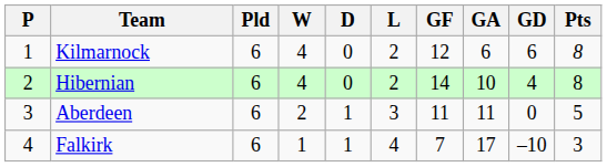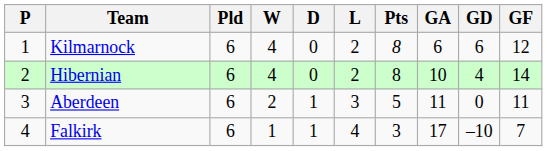 <table class="wikitable" style="text-align: center;">
 <tr>
 <th width=30>P</th>
 <th width=140>Team</th>
 <th width=30>Pld</th>
 <th width=30>W</th>
 <th width=30>D</th>
 <th width=30>L</th>
-<th width=30>GF</th>
+<th width=30>Pts</th>
 <th width=30>GA</th>
 <th width=30>GD</th>
-<th width=30>Pts</th>
+<th width=30>GF</th>
 </tr>
 <tr>
 <td>1</td>
 <td align=left><a href='#'>Kilmarnock</a></td>
 <td>6</td>
 <td>4</td>
 <td>0</td>
 <td>2</td>
-<td>12</td>
+<td><em>8<strong></td>
 <td>6</td>
 <td>6</td>
-<td><em>8<strong></td>
+<td>12</td>
 </tr>
 <tr style="background:#ccffcc;">
 <td>2</td>
 <td align=left><a href='#'>Hibernian</a></td>
 <td>6</td>
 <td>4</td>
 <td>0</td>
 <td>2</td>
-<td>14</td>
+<td></strong>8<strong></td>
 <td>10</td>
 <td>4</td>
-<td></strong>8<strong></td>
+<td>14</td>
 </tr>
 <tr>
 <td>3</td>
 <td align=left><a href='#'>Aberdeen</a></td>
 <td>6</td>
 <td>2</td>
 <td>1</td>
 <td>3</td>
-<td>11</td>
+<td></strong>5<strong></td>
 <td>11</td>
 <td>0</td>
-<td></strong>5<strong></td>
+<td>11</td>
 </tr>
 <tr>
 <td>4</td>
 <td align=left><a href='#'>Falkirk</a></td>
 <td>6</td>
 <td>1</td>
 <td>1</td>
 <td>4</td>
-<td>7</td>
+<td></strong>3<strong></td>
 <td>17</td>
 <td>–10</td>
-<td></strong>3<strong></td>
+<td>7</td>
 </tr>
 </table>
